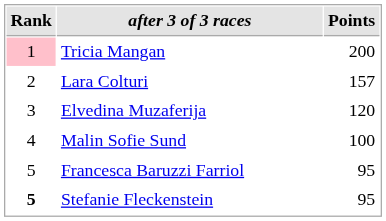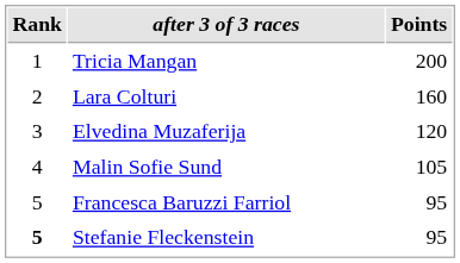 <table cellspacing="1" cellpadding="3" style="border:1px solid #aaa; font-size:86%;">
 <tr style="background:#e4e4e4;">
 <th style="border-bottom:1px solid #aaa; width:10px;">Rank</th>
 <th style="border-bottom:1px solid #aaa; width:200px; white-space:nowrap;"><em>after 3 of 3 races</em></th>
 <th style="border-bottom:1px solid #aaa; width:20px;">Points</th>
 </tr>
 <tr>
-<td style="background: pink; text-align:center;">1</td>
+<td style="text-align:center;">1</td>
 <td> <a href='#'>Tricia Mangan</a></td>
 <td align="right">200</td>
 </tr>
 <tr>
 <td style="text-align:center;">2</td>
 <td> <a href='#'>Lara Colturi</a></td>
-<td align="right">157</td>
+<td align="right">160</td>
 </tr>
 <tr>
 <td style="text-align:center;">3</td>
 <td> <a href='#'>Elvedina Muzaferija</a></td>
 <td align="right">120</td>
 </tr>
 <tr>
 <td style="text-align:center;">4</td>
 <td> <a href='#'>Malin Sofie Sund</a></td>
-<td align="right">100</td>
+<td align="right">105</td>
 </tr>
 <tr>
 <td style="text-align:center;">5</td>
 <td> <a href='#'>Francesca Baruzzi Farriol</a></td>
 <td align="right">95</td>
 </tr>
 <tr>
 <td style="text-align:center;"><strong>5</strong></td>
 <td> <a href='#'>Stefanie Fleckenstein</a></td>
 <td align="right">95</td>
 </tr>
 </table>
